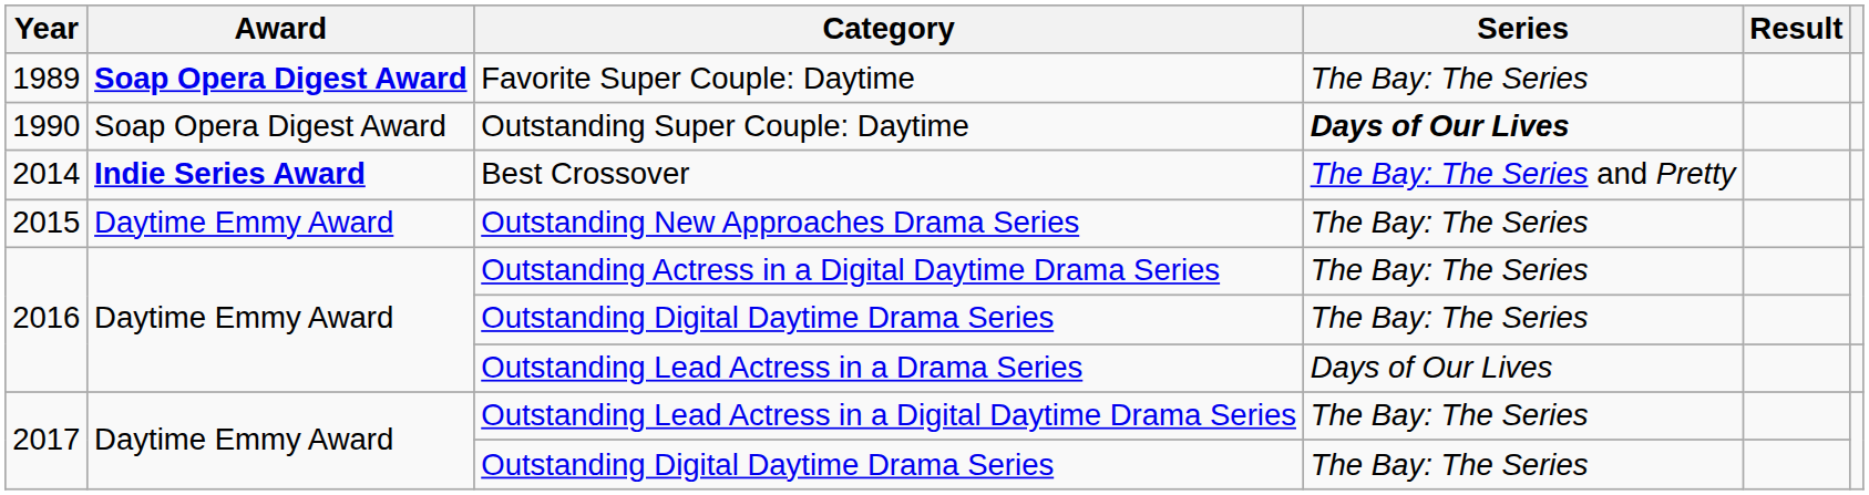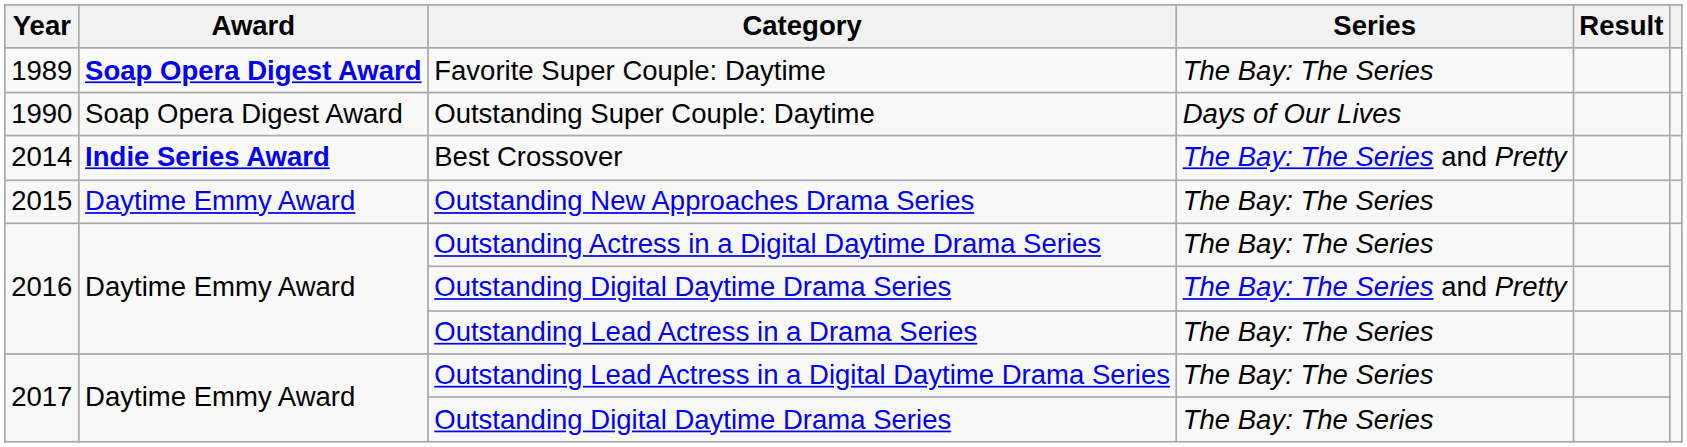 <table class="wikitable sortable plainrowheaders">
 <tr>
 <th scope="col">Year</th>
 <th scope="col">Award</th>
 <th scope="col">Category</th>
 <th scope="col">Series</th>
 <th scope="col">Result</th>
 <th scope="col" class="unsortable"></th>
 </tr>
 <tr>
 <td align=center>1989</td>
 <td><strong><a href='#'>Soap Opera Digest Award</a></strong></td>
 <td>Favorite Super Couple: Daytime </td>
 <td><em>The Bay: The Series</em></td>
 <td></td>
 <td align=center></td>
 </tr>
 <tr>
 <td align=center>1990</td>
 <td>Soap Opera Digest Award</td>
 <td>Outstanding Super Couple: Daytime </td>
-<td><strong><em>Days of Our Lives</em></strong></td>
+<td><em>Days of Our Lives</em></td>
 <td></td>
 <td align=center></td>
 </tr>
 <tr>
 <td align=center>2014</td>
 <td><strong><a href='#'>Indie Series Award</a></strong></td>
 <td>Best Crossover</td>
 <td><em><a href='#'>The Bay: The Series</a></em> and <em>Pretty</em></td>
 <td></td>
 <td align=center></td>
 </tr>
 <tr>
 <td align=center>2015</td>
 <td><a href='#'>Daytime Emmy Award</a></td>
 <td><a href='#'>Outstanding New Approaches Drama Series</a> </td>
 <td><em>The Bay: The Series</em></td>
 <td></td>
 <td align=center></td>
 </tr>
 <tr>
 <td rowspan="3" align=center>2016</td>
 <td rowspan="3">Daytime Emmy Award</td>
 <td><a href='#'>Outstanding Actress in a Digital Daytime Drama Series</a></td>
 <td><em>The Bay: The Series</em></td>
 <td></td>
 <td rowspan = "2" align=center></td>
 </tr>
 <tr>
 <td><a href='#'>Outstanding Digital Daytime Drama Series</a> </td>
-<td><em>The Bay: The Series</em></td>
+<td><em><a href='#'>The Bay: The Series</a></em> and <em>Pretty</em></td>
 <td></td>
 </tr>
 <tr>
 <td><a href='#'>Outstanding Lead Actress in a Drama Series</a></td>
-<td><em>Days of Our Lives</em></td>
+<td><em>The Bay: The Series</em></td>
 <td></td>
 <td align=center></td>
 </tr>
 <tr>
 <td rowspan="2" align=center>2017</td>
 <td rowspan="2">Daytime Emmy Award</td>
 <td><a href='#'>Outstanding Lead Actress in a Digital Daytime Drama Series</a></td>
 <td><em>The Bay: The Series</em></td>
 <td></td>
 <td rowspan="2" align=center></td>
 </tr>
 <tr>
 <td><a href='#'>Outstanding Digital Daytime Drama Series</a> </td>
 <td><em>The Bay: The Series</em></td>
 <td></td>
 </tr>
 </table>
